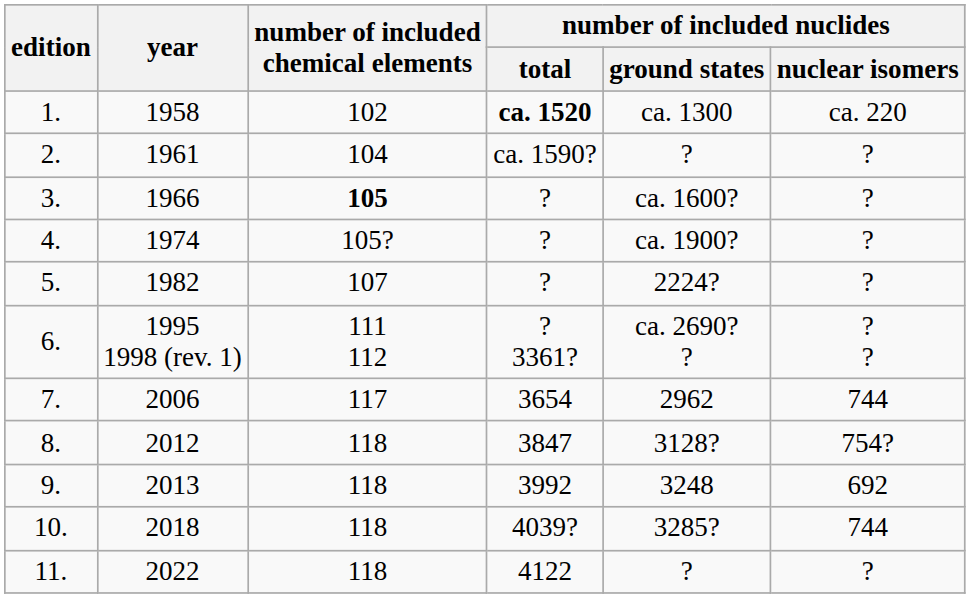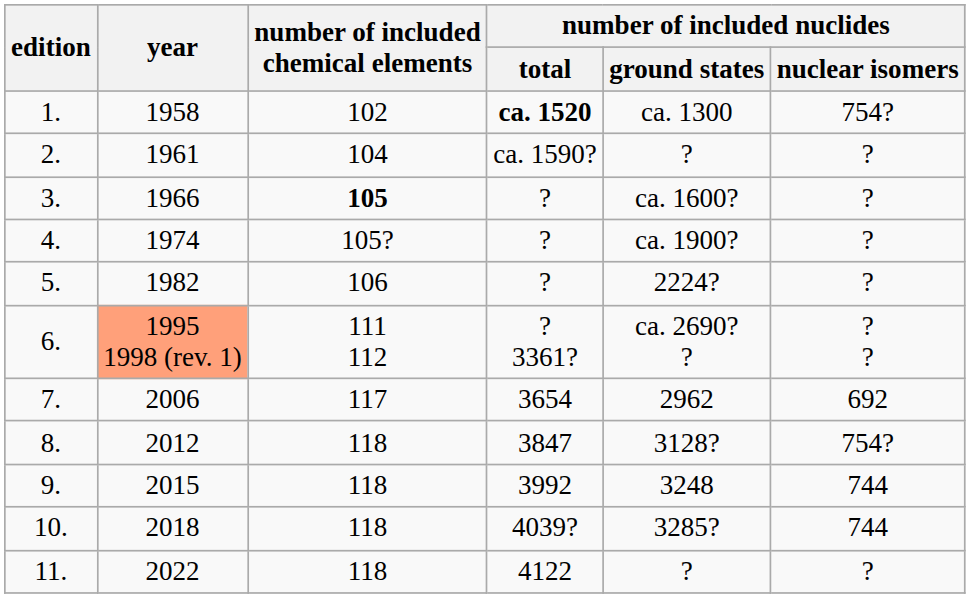 <table class="wikitable" style="text-align:center">
 <tr>
 <th rowspan="2">edition</th>
 <th rowspan="2">year</th>
 <th rowspan="2">number of included <br>chemical elements</th>
 <th colspan="3">number of included nuclides</th>
 </tr>
 <tr>
 <th>total</th>
 <th>ground states</th>
 <th>nuclear isomers</th>
 </tr>
 <tr>
 <td>1.</td>
 <td>1958</td>
 <td>102</td>
 <td><strong>ca. 1520</strong></td>
 <td>ca. 1300</td>
-<td>ca. 220</td>
+<td>754?</td>
 </tr>
 <tr>
 <td>2.</td>
 <td>1961</td>
 <td>104</td>
 <td>ca. 1590?</td>
 <td>?</td>
 <td>?</td>
 </tr>
 <tr>
 <td>3.</td>
 <td>1966</td>
 <td><strong>105</strong></td>
 <td>?</td>
 <td>ca. 1600?</td>
 <td>?</td>
 </tr>
 <tr>
 <td>4.</td>
 <td>1974</td>
 <td>105?</td>
 <td>?</td>
 <td>ca. 1900?</td>
 <td>?</td>
 </tr>
 <tr>
 <td>5.</td>
 <td>1982</td>
-<td>107</td>
+<td>106</td>
 <td>?</td>
 <td>2224?</td>
 <td>?</td>
 </tr>
 <tr>
 <td>6.</td>
-<td>1995<br>1998 (rev. 1)</td>
+<td style="background: lightsalmon;">1995<br>1998 (rev. 1)</td>
 <td>111<br>112</td>
 <td>?<br>3361?</td>
 <td>ca. 2690?<br>?</td>
 <td>?<br>?</td>
 </tr>
 <tr>
 <td>7.</td>
 <td>2006</td>
 <td>117</td>
 <td>3654</td>
 <td>2962</td>
-<td>744</td>
+<td>692</td>
 </tr>
 <tr>
 <td>8.</td>
 <td>2012</td>
 <td>118</td>
 <td>3847</td>
 <td>3128?</td>
 <td>754?</td>
 </tr>
 <tr>
 <td>9.</td>
-<td>2013</td>
+<td>2015</td>
 <td>118</td>
 <td>3992</td>
 <td>3248</td>
-<td>692</td>
+<td>744</td>
 </tr>
 <tr>
 <td>10.</td>
 <td>2018</td>
 <td>118</td>
 <td>4039?</td>
 <td>3285?</td>
 <td>744</td>
 </tr>
 <tr>
 <td>11.</td>
 <td>2022</td>
 <td>118</td>
 <td>4122</td>
 <td>?</td>
 <td>?</td>
 </tr>
 </table>
